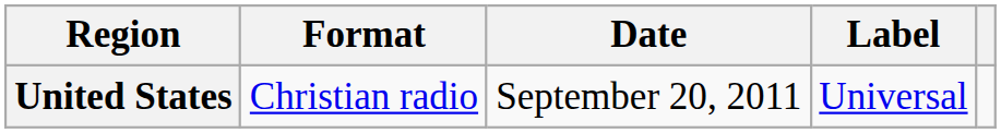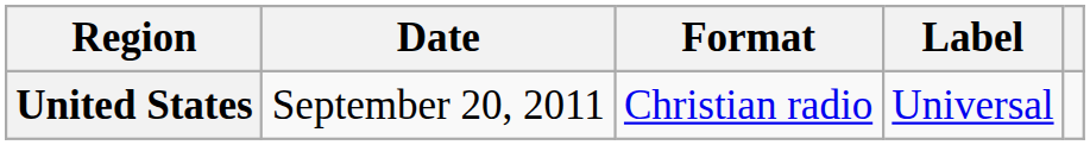 <table class="wikitable plainrowheaders">
 <tr>
 <th scope="col">Region</th>
+<th scope="col">Date</th>
 <th scope="col">Format</th>
-<th scope="col">Date</th>
 <th scope="col">Label</th>
 <th scope="col"></th>
 </tr>
 <tr>
 <th scope="row">United States</th>
+<td>September 20, 2011</td>
 <td><a href='#'>Christian radio</a></td>
-<td>September 20, 2011</td>
 <td><a href='#'>Universal</a></td>
 <td align="center"></td>
 </tr>
 </table>
